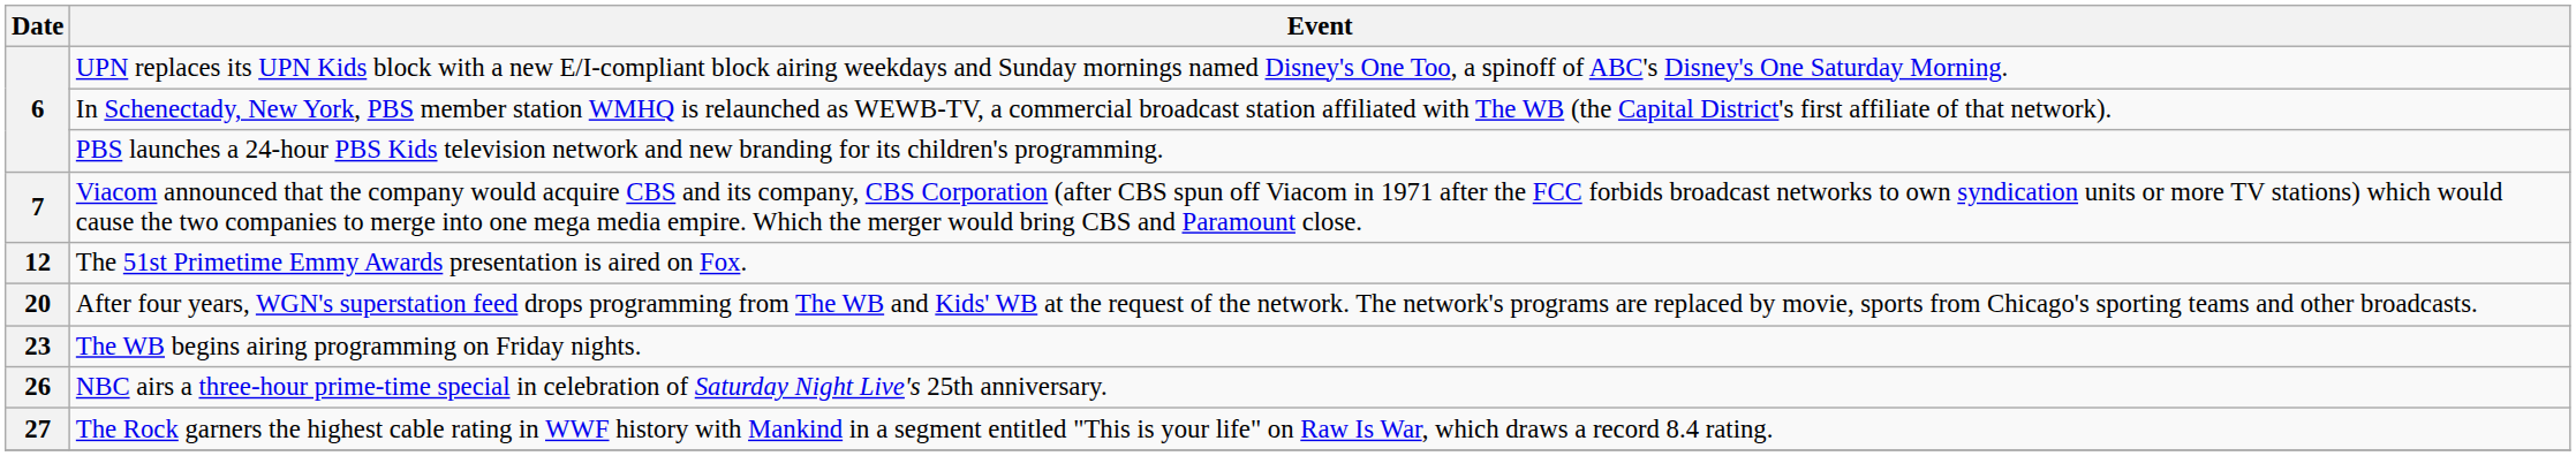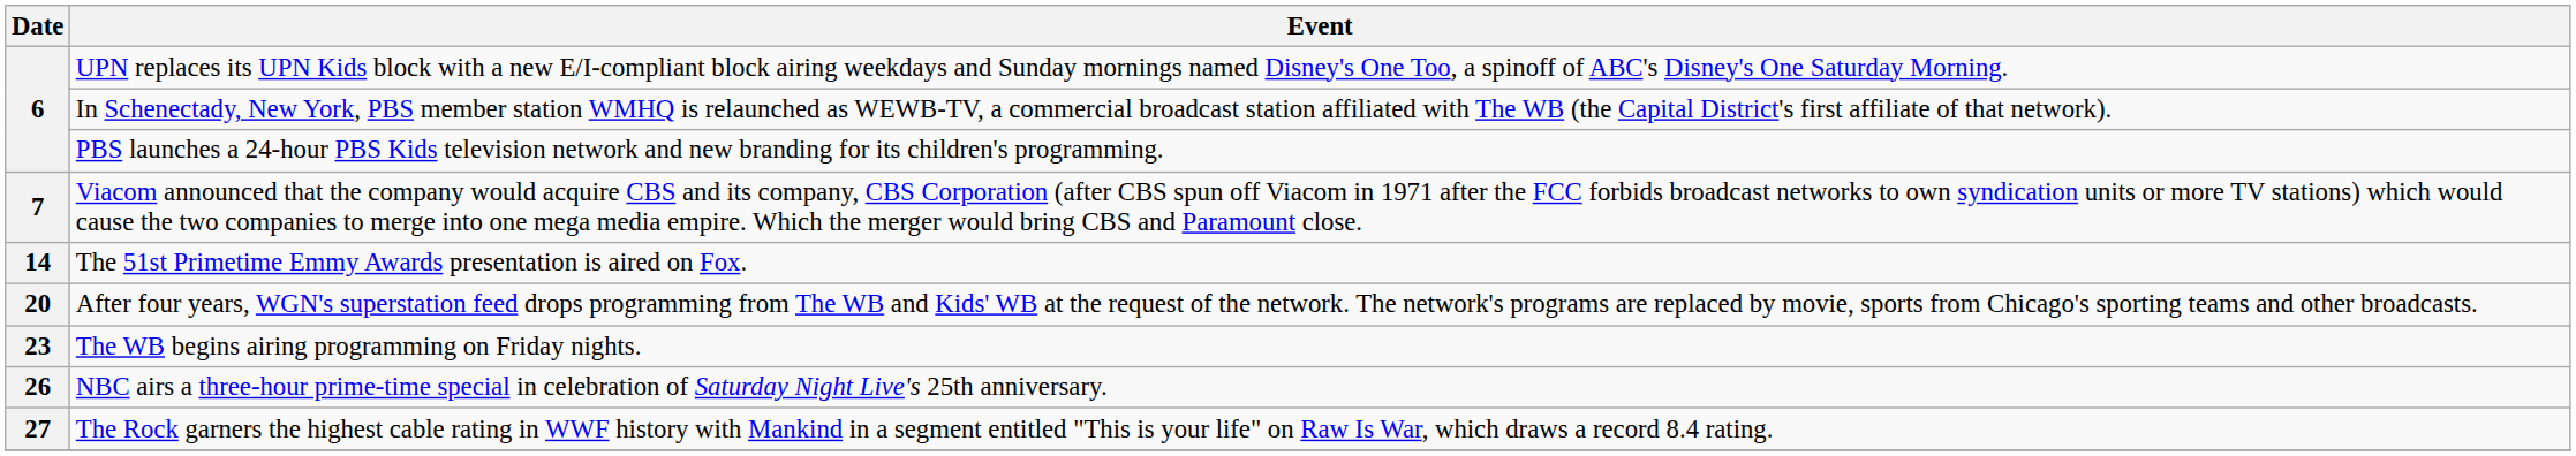 <table class="wikitable">
 <tr>
 <th>Date</th>
 <th>Event</th>
 </tr>
 <tr>
 <th rowspan="3">6</th>
 <td><a href='#'>UPN</a> replaces its <a href='#'>UPN Kids</a> block with a new E/I-compliant block airing weekdays and Sunday mornings named <a href='#'>Disney's One Too</a>, a spinoff of <a href='#'>ABC</a>'s <a href='#'>Disney's One Saturday Morning</a>.</td>
 </tr>
 <tr>
 <td>In <a href='#'>Schenectady, New York</a>, <a href='#'>PBS</a> member station <a href='#'>WMHQ</a> is relaunched as WEWB-TV, a commercial broadcast station affiliated with <a href='#'>The WB</a> (the <a href='#'>Capital District</a>'s first affiliate of that network).</td>
 </tr>
 <tr>
 <td><a href='#'>PBS</a> launches a 24-hour <a href='#'>PBS Kids</a> television network and new branding for its children's programming.</td>
 </tr>
 <tr>
 <th>7</th>
 <td><a href='#'>Viacom</a> announced that the company would acquire <a href='#'>CBS</a> and its company, <a href='#'>CBS Corporation</a> (after CBS spun off Viacom in 1971 after the <a href='#'>FCC</a> forbids broadcast networks to own <a href='#'>syndication</a> units or more TV stations) which would cause the two companies to merge into one mega media empire. Which the merger would bring CBS and <a href='#'>Paramount</a> close.</td>
 </tr>
 <tr>
-<th>12</th>
+<th>14</th>
 <td>The <a href='#'>51st Primetime Emmy Awards</a> presentation is aired on <a href='#'>Fox</a>.</td>
 </tr>
 <tr>
 <th>20</th>
 <td>After four years, <a href='#'>WGN's superstation feed</a> drops programming from <a href='#'>The WB</a> and <a href='#'>Kids' WB</a> at the request of the network. The network's programs are replaced by movie, sports from Chicago's sporting teams and other broadcasts.</td>
 </tr>
 <tr>
 <th>23</th>
 <td><a href='#'>The WB</a> begins airing programming on Friday nights.</td>
 </tr>
 <tr>
 <th>26</th>
 <td><a href='#'>NBC</a> airs a <a href='#'>three-hour prime-time special</a> in celebration of <em><a href='#'>Saturday Night Live</a>'s</em> 25th anniversary.</td>
 </tr>
 <tr>
 <th>27</th>
 <td><a href='#'>The Rock</a> garners the highest cable rating in <a href='#'>WWF</a> history with <a href='#'>Mankind</a> in a segment entitled "This is your life" on <a href='#'>Raw Is War</a>, which draws a record 8.4 rating.</td>
 </tr>
 <tr>
 </tr>
 </table>
